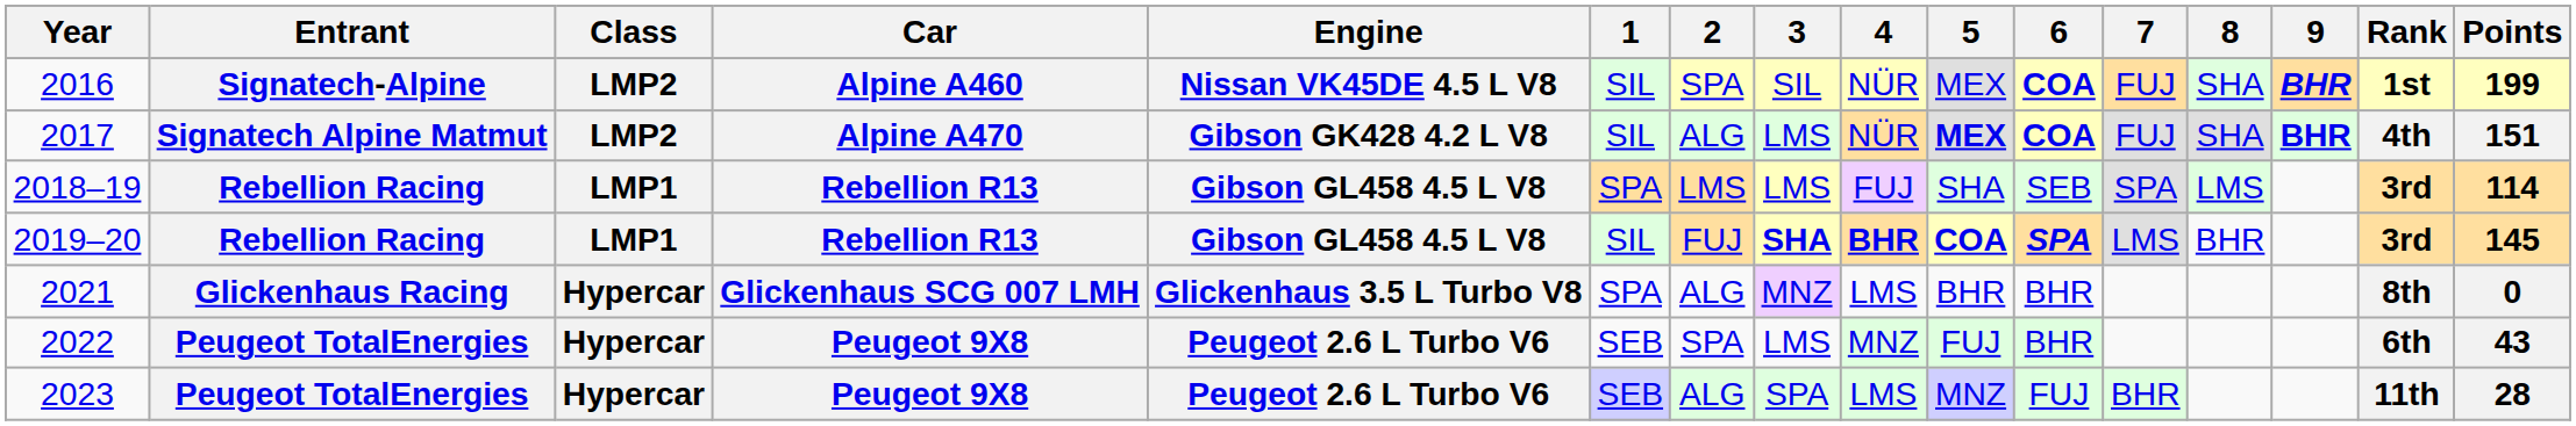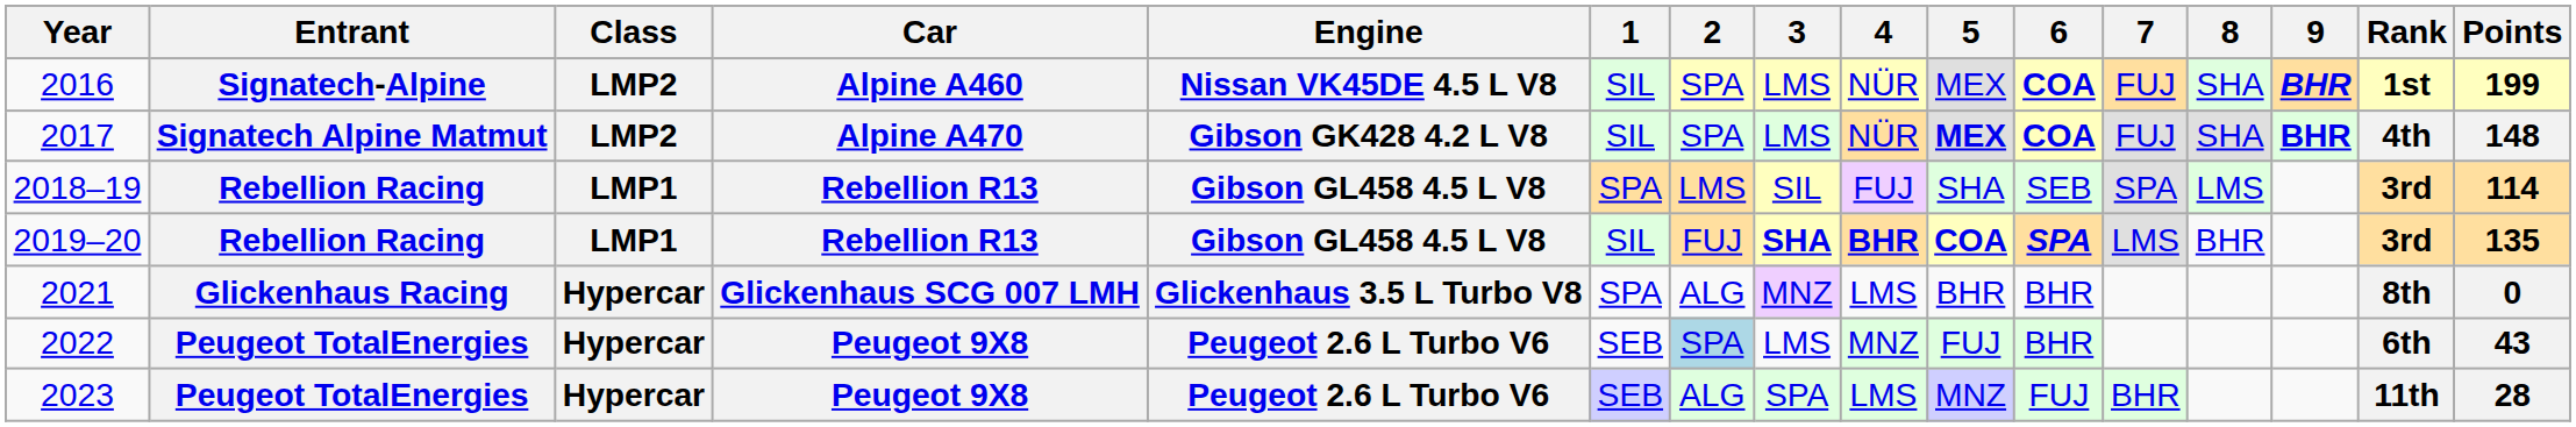 <table class="wikitable" style="text-align:center; font-size:90%">
 <tr>
 <th>Year</th>
 <th>Entrant</th>
 <th>Class</th>
 <th>Car</th>
 <th>Engine</th>
 <th>1</th>
 <th>2</th>
 <th>3</th>
 <th>4</th>
 <th>5</th>
 <th>6</th>
 <th>7</th>
 <th>8</th>
 <th>9</th>
 <th>Rank</th>
 <th>Points</th>
 </tr>
 <tr>
 <td><a href='#'>2016</a></td>
 <th><a href='#'>Signatech</a>-<a href='#'>Alpine</a></th>
 <th>LMP2</th>
 <th><a href='#'>Alpine A460</a></th>
 <th><a href='#'>Nissan VK45DE</a> 4.5 L V8</th>
 <td style="background:#DFFFDF;"><a href='#'>SIL</a><br></td>
 <td style="background:#FFFFBF;"><a href='#'>SPA</a><br></td>
-<td style="background:#FFFFBF;"><a href='#'>SIL</a><br></td>
+<td style="background:#FFFFBF;"><a href='#'>LMS</a><br></td>
 <td style="background:#FFFFBF;"><a href='#'>NÜR</a><br></td>
 <td style="background:#DFDFDF;"><a href='#'>MEX</a><br></td>
 <td style="background:#FFFFBF;"><strong><a href='#'>COA</a></strong><br></td>
 <td style="background:#FFDF9F;"><a href='#'>FUJ</a><br></td>
 <td style="background:#DFFFDF;"><a href='#'>SHA</a><br></td>
 <td style="background:#FFDF9F;"><strong><em><a href='#'>BHR</a></em></strong><br></td>
 <th style="background:#FFFFBF;">1st</th>
 <th style="background:#FFFFBF;">199</th>
 </tr>
 <tr>
 <td><a href='#'>2017</a></td>
 <th><a href='#'>Signatech Alpine Matmut</a></th>
 <th>LMP2</th>
 <th><a href='#'>Alpine A470</a></th>
 <th><a href='#'>Gibson</a> GK428 4.2 L V8</th>
 <td style="background:#DFFFDF;"><a href='#'>SIL</a><br></td>
-<td style="background:#DFFFDF;"><a href='#'>ALG</a><br></td>
+<td style="background:#DFFFDF;"><a href='#'>SPA</a><br></td>
 <td style="background:#DFFFDF;"><a href='#'>LMS</a><br></td>
 <td style="background:#FFDF9F;"><a href='#'>NÜR</a><br></td>
 <td style="background:#DFDFDF;"><strong><a href='#'>MEX</a></strong><br></td>
 <td style="background:#FFFFBF;"><strong><a href='#'>COA</a></strong><br></td>
 <td style="background:#DFDFDF;"><a href='#'>FUJ</a><br></td>
 <td style="background:#DFDFDF;"><a href='#'>SHA</a><br></td>
 <td style="background:#DFFFDF;"><strong><a href='#'>BHR</a></strong><br></td>
 <th>4th</th>
-<th>151</th>
+<th>148</th>
 </tr>
 <tr>
 <td><a href='#'>2018–19</a></td>
 <th><a href='#'>Rebellion Racing</a></th>
 <th>LMP1</th>
 <th><a href='#'>Rebellion R13</a></th>
 <th><a href='#'>Gibson</a> GL458 4.5 L V8</th>
 <td style="background:#FFDF9F;"><a href='#'>SPA</a><br></td>
 <td style="background:#FFDF9F;"><a href='#'>LMS</a><br></td>
-<td style="background:#FFFFBF;"><a href='#'>LMS</a><br></td>
+<td style="background:#FFFFBF;"><a href='#'>SIL</a><br></td>
 <td style="background:#EFCFFF;"><a href='#'>FUJ</a><br></td>
 <td style="background:#DFFFDF;"><a href='#'>SHA</a><br></td>
 <td style="background:#DFFFDF;"><a href='#'>SEB</a><br></td>
 <td style="background:#DFDFDF;"><a href='#'>SPA</a><br></td>
 <td style="background:#DFFFDF;"><a href='#'>LMS</a><br></td>
 <td></td>
 <th style="background:#FFDF9F;">3rd</th>
 <th style="background:#FFDF9F;">114</th>
 </tr>
 <tr>
 <td><a href='#'>2019–20</a></td>
 <th><a href='#'>Rebellion Racing</a></th>
 <th>LMP1</th>
 <th><a href='#'>Rebellion R13</a></th>
 <th><a href='#'>Gibson</a> GL458 4.5 L V8</th>
 <td style="background:#DFFFDF;"><a href='#'>SIL</a><br></td>
 <td style="background:#FFDF9F;"><a href='#'>FUJ</a><br></td>
 <td style="background:#FFFFBF;"><strong><a href='#'>SHA</a></strong><br></td>
 <td style="background:#FFDF9F;"><strong><a href='#'>BHR</a></strong><br></td>
 <td style="background:#FFFFBF;"><strong><a href='#'>COA</a></strong><br></td>
 <td style="background:#FFDF9F;"><strong><em><a href='#'>SPA</a></em></strong><br></td>
 <td style="background:#DFDFDF;"><a href='#'>LMS</a><br></td>
 <td><a href='#'>BHR</a></td>
 <td></td>
 <th style="background:#FFDF9F;">3rd</th>
-<th style="background:#FFDF9F;">145</th>
+<th style="background:#FFDF9F;">135</th>
 </tr>
 <tr>
 <td><a href='#'>2021</a></td>
 <th><a href='#'>Glickenhaus Racing</a></th>
 <th>Hypercar</th>
 <th><a href='#'>Glickenhaus SCG 007 LMH</a></th>
 <th><a href='#'>Glickenhaus</a> 3.5 L Turbo V8</th>
 <td><a href='#'>SPA</a></td>
 <td><a href='#'>ALG</a></td>
 <td style="background:#EFCFFF;"><a href='#'>MNZ</a><br></td>
 <td><a href='#'>LMS</a></td>
 <td><a href='#'>BHR</a></td>
 <td><a href='#'>BHR</a></td>
 <td></td>
 <td></td>
 <td></td>
 <th>8th</th>
 <th>0</th>
 </tr>
 <tr>
 <td><a href='#'>2022</a></td>
 <th><a href='#'>Peugeot TotalEnergies</a></th>
 <th>Hypercar</th>
 <th><a href='#'>Peugeot 9X8</a></th>
 <th><a href='#'>Peugeot</a> 2.6 L Turbo V6</th>
 <td><a href='#'>SEB</a></td>
-<td><a href='#'>SPA</a></td>
+<td style="background: lightblue;"><a href='#'>SPA</a></td>
 <td><a href='#'>LMS</a></td>
 <td style="background:#DFFFDF;"><a href='#'>MNZ</a><br></td>
 <td style="background:#DFFFDF;"><a href='#'>FUJ</a><br></td>
 <td style="background:#DFFFDF;"><a href='#'>BHR</a><br></td>
 <td></td>
 <td></td>
 <td></td>
 <th>6th</th>
 <th>43</th>
 </tr>
 <tr>
 <td><a href='#'>2023</a></td>
 <th><a href='#'>Peugeot TotalEnergies</a></th>
 <th>Hypercar</th>
 <th><a href='#'>Peugeot 9X8</a></th>
 <th><a href='#'>Peugeot</a> 2.6 L Turbo V6</th>
 <td style="background:#CFCFFF;"><a href='#'>SEB</a><br></td>
 <td style="background:#DFFFDF;"><a href='#'>ALG</a><br></td>
 <td style="background:#DFFFDF;"><a href='#'>SPA</a><br></td>
 <td style="background:#DFFFDF;"><a href='#'>LMS</a><br></td>
 <td style="background:#CFCFFF;"><a href='#'>MNZ</a><br></td>
 <td style="background:#DFFFDF;"><a href='#'>FUJ</a><br></td>
 <td style="background:#DFFFDF;"><a href='#'>BHR</a><br></td>
 <td></td>
 <td></td>
 <th>11th</th>
 <th>28</th>
 </tr>
 </table>
